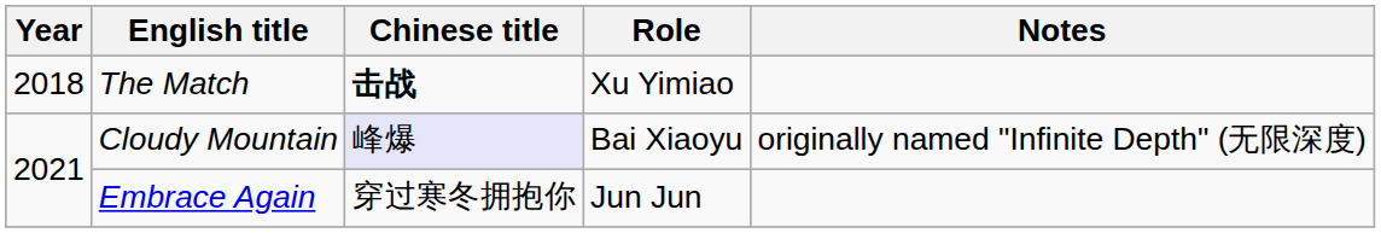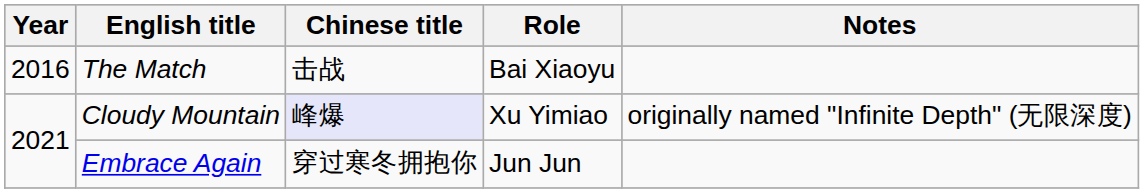 <table class="wikitable">
 <tr>
 <th width=10>Year</th>
 <th>English title</th>
 <th>Chinese title</th>
 <th>Role</th>
 <th>Notes</th>
 </tr>
 <tr>
-<td>2018</td>
+<td>2016</td>
 <td><em>The Match</em></td>
-<td><strong>击战</strong></td>
-<td>Xu Yimiao</td>
+<td>击战</td>
+<td>Bai Xiaoyu</td>
 <td></td>
 </tr>
 <tr>
 <td rowspan=2>2021</td>
 <td><em>Cloudy Mountain</em></td>
 <td style="background: lavender;">峰爆</td>
-<td>Bai Xiaoyu</td>
+<td>Xu Yimiao</td>
 <td>originally named "Infinite Depth" (无限深度)</td>
 </tr>
 <tr>
 <td><em><a href='#'>Embrace Again</a></em></td>
 <td>穿过寒冬拥抱你</td>
 <td>Jun Jun</td>
 <td></td>
 </tr>
 </table>
